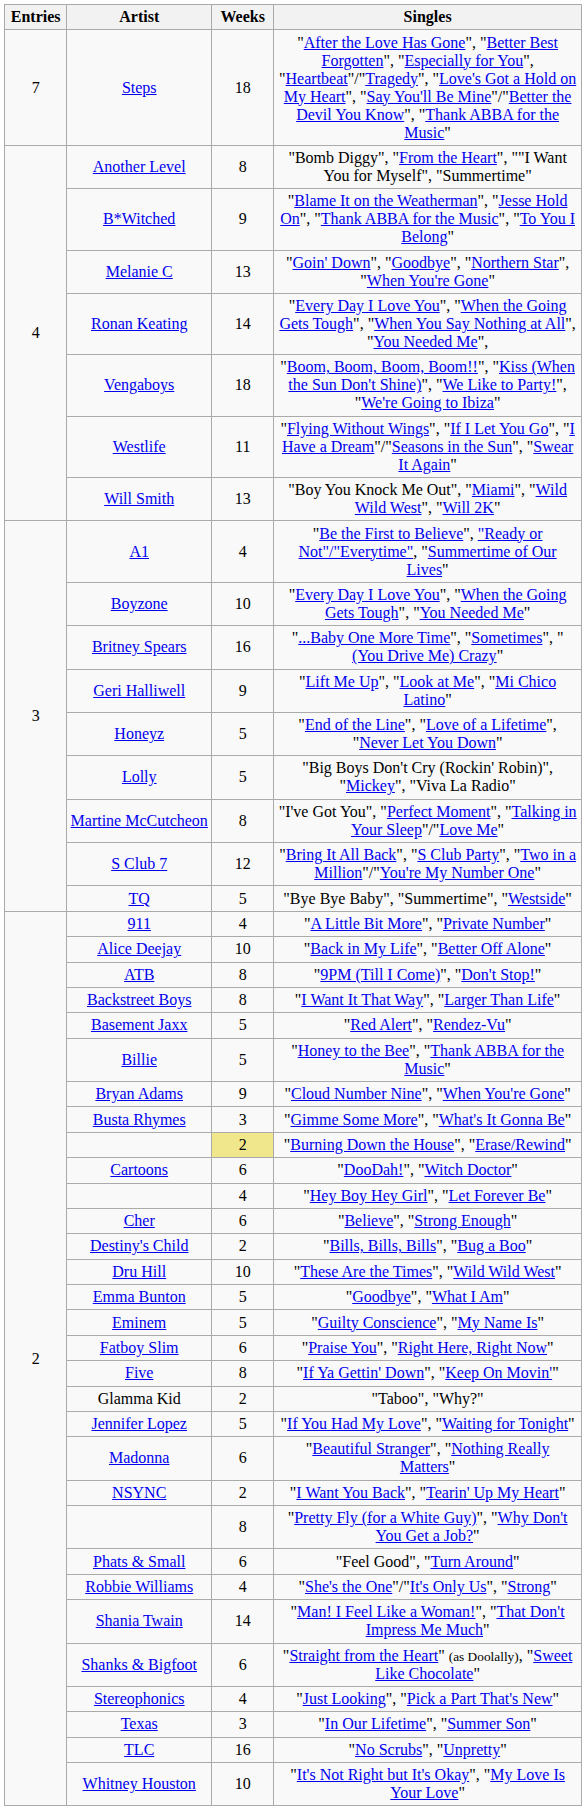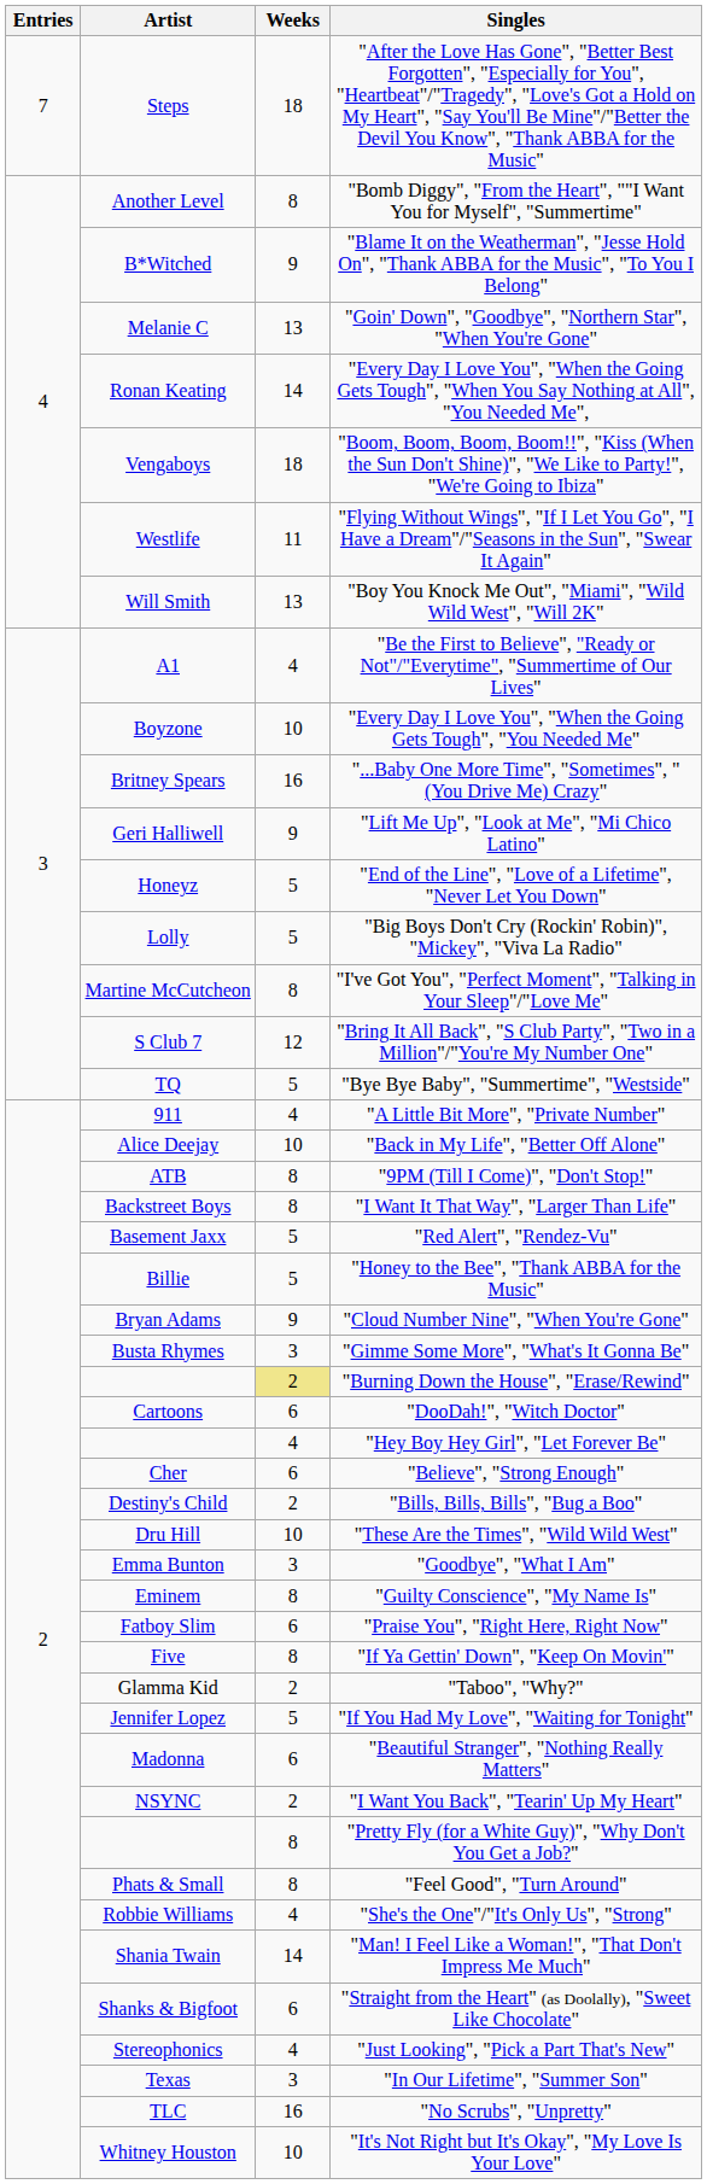 <table class="wikitable sortable" style="text-align: center;">
 <tr>
 <th scope="col" style="width:55px;" data-sort-type="number">Entries</th>
 <th scope="col" style="text-align:center;">Artist</th>
 <th scope="col" style="width:55px;" data-sort-type="number">Weeks</th>
 <th scope="col" style="width:300px;">Singles</th>
 </tr>
 <tr>
 <td rowspan="1" style="text-align:center">7</td>
 <td><a href='#'>Steps</a>    </td>
 <td>18</td>
 <td>"<a href='#'>After the Love Has Gone</a>", "<a href='#'>Better Best Forgotten</a>", "<a href='#'>Especially for You</a>", "<a href='#'>Heartbeat</a>"/"<a href='#'>Tragedy</a>", "<a href='#'>Love's Got a Hold on My Heart</a>", "<a href='#'>Say You'll Be Mine</a>"/"<a href='#'>Better the Devil You Know</a>", "<a href='#'>Thank ABBA for the Music</a>"</td>
 </tr>
 <tr>
 <td rowspan="7" style="text-align:center">4</td>
 <td><a href='#'>Another Level</a></td>
 <td>8</td>
 <td>"Bomb Diggy", "<a href='#'>From the Heart</a>", ""I Want You for Myself", "Summertime"</td>
 </tr>
 <tr>
 <td><a href='#'>B*Witched</a>  </td>
 <td>9</td>
 <td>"<a href='#'>Blame It on the Weatherman</a>", "<a href='#'>Jesse Hold On</a>", "<a href='#'>Thank ABBA for the Music</a>", "<a href='#'>To You I Belong</a>"</td>
 </tr>
 <tr>
 <td><a href='#'>Melanie C</a>   </td>
 <td>13</td>
 <td>"<a href='#'>Goin' Down</a>", "<a href='#'>Goodbye</a>", "<a href='#'>Northern Star</a>", "<a href='#'>When You're Gone</a>"</td>
 </tr>
 <tr>
 <td><a href='#'>Ronan Keating</a> </td>
 <td>14</td>
 <td>"<a href='#'>Every Day I Love You</a>", "<a href='#'>When the Going Gets Tough</a>", "<a href='#'>When You Say Nothing at All</a>", "<a href='#'>You Needed Me</a>",</td>
 </tr>
 <tr>
 <td><a href='#'>Vengaboys</a></td>
 <td>18</td>
 <td>"<a href='#'>Boom, Boom, Boom, Boom!!</a>", "<a href='#'>Kiss (When the Sun Don't Shine)</a>", "<a href='#'>We Like to Party!</a>", "<a href='#'>We're Going to Ibiza</a>"</td>
 </tr>
 <tr>
 <td><a href='#'>Westlife</a></td>
 <td>11</td>
 <td>"<a href='#'>Flying Without Wings</a>", "<a href='#'>If I Let You Go</a>", "<a href='#'>I Have a Dream</a>"/"<a href='#'>Seasons in the Sun</a>", "<a href='#'>Swear It Again</a>"</td>
 </tr>
 <tr>
 <td><a href='#'>Will Smith</a> </td>
 <td>13</td>
 <td>"Boy You Knock Me Out", "<a href='#'>Miami</a>", "<a href='#'>Wild Wild West</a>", "<a href='#'>Will 2K</a>"</td>
 </tr>
 <tr>
 <td rowspan="9" style="text-align:center">3</td>
 <td><a href='#'>A1</a></td>
 <td>4</td>
 <td>"<a href='#'>Be the First to Believe</a>", <a href='#'>"Ready or Not"/"Everytime"</a>, "<a href='#'>Summertime of Our Lives</a>"</td>
 </tr>
 <tr>
 <td><a href='#'>Boyzone</a></td>
 <td>10</td>
 <td>"<a href='#'>Every Day I Love You</a>", "<a href='#'>When the Going Gets Tough</a>", "<a href='#'>You Needed Me</a>"</td>
 </tr>
 <tr>
 <td><a href='#'>Britney Spears</a></td>
 <td>16</td>
 <td>"<a href='#'>...Baby One More Time</a>", "<a href='#'>Sometimes</a>", "<a href='#'>(You Drive Me) Crazy</a>"</td>
 </tr>
 <tr>
 <td><a href='#'>Geri Halliwell</a> </td>
 <td>9</td>
 <td>"<a href='#'>Lift Me Up</a>", "<a href='#'>Look at Me</a>", "<a href='#'>Mi Chico Latino</a>"</td>
 </tr>
 <tr>
 <td><a href='#'>Honeyz</a></td>
 <td>5</td>
 <td>"<a href='#'>End of the Line</a>", "<a href='#'>Love of a Lifetime</a>", "<a href='#'>Never Let You Down</a>"</td>
 </tr>
 <tr>
 <td><a href='#'>Lolly</a></td>
 <td>5</td>
 <td>"Big Boys Don't Cry (Rockin' Robin)", "<a href='#'>Mickey</a>", "Viva La Radio"</td>
 </tr>
 <tr>
 <td><a href='#'>Martine McCutcheon</a></td>
 <td>8</td>
 <td>"I've Got You", "<a href='#'>Perfect Moment</a>", "<a href='#'>Talking in Your Sleep</a>"/"<a href='#'>Love Me</a>"</td>
 </tr>
 <tr>
 <td><a href='#'>S Club 7</a> </td>
 <td>12</td>
 <td>"<a href='#'>Bring It All Back</a>", "<a href='#'>S Club Party</a>", "<a href='#'>Two in a Million</a>"/"<a href='#'>You're My Number One</a>"</td>
 </tr>
 <tr>
 <td><a href='#'>TQ</a> </td>
 <td>5</td>
 <td>"Bye Bye Baby", "Summertime", "<a href='#'>Westside</a>"</td>
 </tr>
 <tr>
 <td rowspan="31" style="text-align:center">2</td>
 <td><a href='#'>911</a></td>
 <td>4</td>
 <td>"<a href='#'>A Little Bit More</a>", "<a href='#'>Private Number</a>"</td>
 </tr>
 <tr>
 <td><a href='#'>Alice Deejay</a></td>
 <td>10</td>
 <td>"<a href='#'>Back in My Life</a>", "<a href='#'>Better Off Alone</a>"</td>
 </tr>
 <tr>
 <td><a href='#'>ATB</a></td>
 <td>8</td>
 <td>"<a href='#'>9PM (Till I Come)</a>", "<a href='#'>Don't Stop!</a>"</td>
 </tr>
 <tr>
 <td><a href='#'>Backstreet Boys</a></td>
 <td>8</td>
 <td>"<a href='#'>I Want It That Way</a>", "<a href='#'>Larger Than Life</a>"</td>
 </tr>
 <tr>
 <td><a href='#'>Basement Jaxx</a></td>
 <td>5</td>
 <td>"<a href='#'>Red Alert</a>", "<a href='#'>Rendez-Vu</a>"</td>
 </tr>
 <tr>
 <td><a href='#'>Billie</a> </td>
 <td>5</td>
 <td>"<a href='#'>Honey to the Bee</a>", "<a href='#'>Thank ABBA for the Music</a>"</td>
 </tr>
 <tr>
 <td><a href='#'>Bryan Adams</a> </td>
 <td>9</td>
 <td>"<a href='#'>Cloud Number Nine</a>", "<a href='#'>When You're Gone</a>"</td>
 </tr>
 <tr>
 <td><a href='#'>Busta Rhymes</a></td>
 <td>3</td>
 <td>"<a href='#'>Gimme Some More</a>", "<a href='#'>What's It Gonna Be</a>"</td>
 </tr>
 <tr>
 <td></td>
 <td style="background: khaki;">2</td>
 <td>"<a href='#'>Burning Down the House</a>", "<a href='#'>Erase/Rewind</a>"</td>
 </tr>
 <tr>
 <td><a href='#'>Cartoons</a></td>
 <td>6</td>
 <td>"<a href='#'>DooDah!</a>", "<a href='#'>Witch Doctor</a>"</td>
 </tr>
 <tr>
 <td></td>
 <td>4</td>
 <td>"<a href='#'>Hey Boy Hey Girl</a>", "<a href='#'>Let Forever Be</a>"</td>
 </tr>
 <tr>
 <td><a href='#'>Cher</a> </td>
 <td>6</td>
 <td>"<a href='#'>Believe</a>", "<a href='#'>Strong Enough</a>"</td>
 </tr>
 <tr>
 <td><a href='#'>Destiny's Child</a></td>
 <td>2</td>
 <td>"<a href='#'>Bills, Bills, Bills</a>", "<a href='#'>Bug a Boo</a>"</td>
 </tr>
 <tr>
 <td><a href='#'>Dru Hill</a> </td>
 <td>10</td>
 <td>"<a href='#'>These Are the Times</a>", "<a href='#'>Wild Wild West</a>"</td>
 </tr>
 <tr>
 <td><a href='#'>Emma Bunton</a>  </td>
-<td>5</td>
+<td>3</td>
 <td>"<a href='#'>Goodbye</a>", "<a href='#'>What I Am</a>"</td>
 </tr>
 <tr>
 <td><a href='#'>Eminem</a></td>
-<td>5</td>
+<td>8</td>
 <td>"<a href='#'>Guilty Conscience</a>", "<a href='#'>My Name Is</a>"</td>
 </tr>
 <tr>
 <td><a href='#'>Fatboy Slim</a></td>
 <td>6</td>
 <td>"<a href='#'>Praise You</a>", "<a href='#'>Right Here, Right Now</a>"</td>
 </tr>
 <tr>
 <td><a href='#'>Five</a></td>
 <td>8</td>
 <td>"<a href='#'>If Ya Gettin' Down</a>", "<a href='#'>Keep On Movin'</a>"</td>
 </tr>
 <tr>
 <td>Glamma Kid</td>
 <td>2</td>
 <td>"Taboo", "Why?"</td>
 </tr>
 <tr>
 <td><a href='#'>Jennifer Lopez</a></td>
 <td>5</td>
 <td>"<a href='#'>If You Had My Love</a>", "<a href='#'>Waiting for Tonight</a>"</td>
 </tr>
 <tr>
 <td><a href='#'>Madonna</a></td>
 <td>6</td>
 <td>"<a href='#'>Beautiful Stranger</a>", "<a href='#'>Nothing Really Matters</a>"</td>
 </tr>
 <tr>
 <td><a href='#'>NSYNC</a></td>
 <td>2</td>
 <td>"<a href='#'>I Want You Back</a>", "<a href='#'>Tearin' Up My Heart</a>"</td>
 </tr>
 <tr>
 <td></td>
 <td>8</td>
 <td>"<a href='#'>Pretty Fly (for a White Guy)</a>", "<a href='#'>Why Don't You Get a Job?</a>"</td>
 </tr>
 <tr>
 <td><a href='#'>Phats & Small</a></td>
-<td>6</td>
+<td>8</td>
 <td>"Feel Good", "<a href='#'>Turn Around</a>"</td>
 </tr>
 <tr>
 <td><a href='#'>Robbie Williams</a></td>
 <td>4</td>
 <td>"<a href='#'>She's the One</a>"/"<a href='#'>It's Only Us</a>", "<a href='#'>Strong</a>"</td>
 </tr>
 <tr>
 <td><a href='#'>Shania Twain</a></td>
 <td>14</td>
 <td>"<a href='#'>Man! I Feel Like a Woman!</a>", "<a href='#'>That Don't Impress Me Much</a>"</td>
 </tr>
 <tr>
 <td><a href='#'>Shanks & Bigfoot</a></td>
 <td>6</td>
 <td>"<a href='#'>Straight from the Heart</a>" <small>(as Doolally)</small>, "<a href='#'>Sweet Like Chocolate</a>"</td>
 </tr>
 <tr>
 <td><a href='#'>Stereophonics</a></td>
 <td>4</td>
 <td>"<a href='#'>Just Looking</a>", "<a href='#'>Pick a Part That's New</a>"</td>
 </tr>
 <tr>
 <td><a href='#'>Texas</a></td>
 <td>3</td>
 <td>"<a href='#'>In Our Lifetime</a>", "<a href='#'>Summer Son</a>"</td>
 </tr>
 <tr>
 <td><a href='#'>TLC</a></td>
 <td>16</td>
 <td>"<a href='#'>No Scrubs</a>", "<a href='#'>Unpretty</a>"</td>
 </tr>
 <tr>
 <td><a href='#'>Whitney Houston</a></td>
 <td>10</td>
 <td>"<a href='#'>It's Not Right but It's Okay</a>", "<a href='#'>My Love Is Your Love</a>"</td>
 </tr>
 </table>
